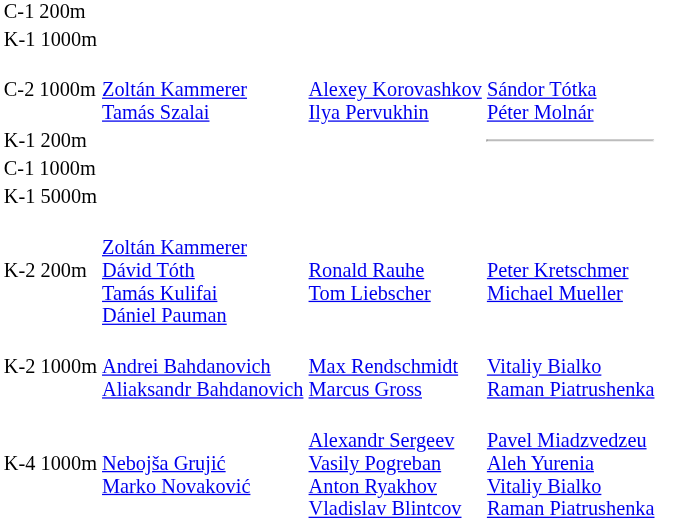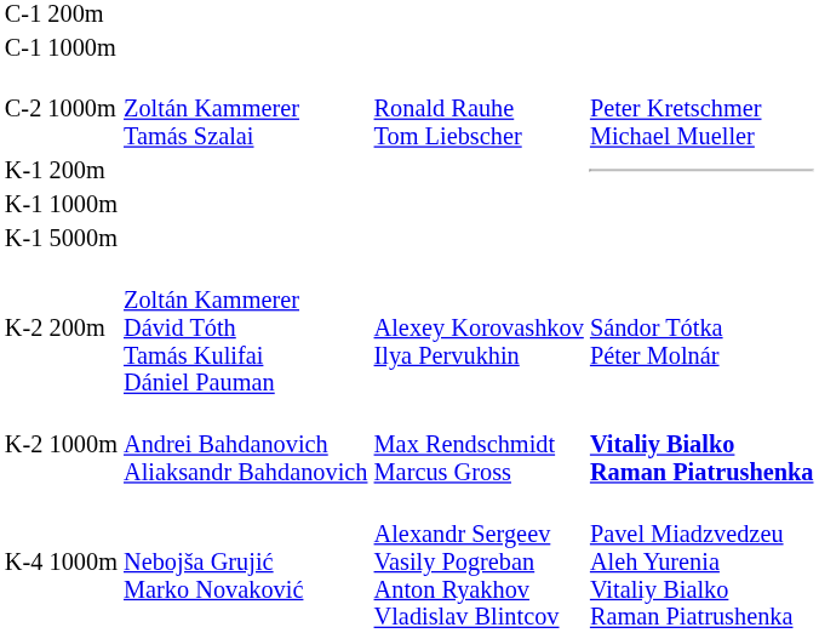 <table>
 <tr>
 <td>C-1 200m<br></td>
 <td></td>
 <td></td>
 <td></td>
 </tr>
 <tr>
-<td>K-1 1000m<br></td>
+<td>C-1 1000m<br></td>
 <td></td>
 <td></td>
 <td></td>
 </tr>
 <tr>
 <td>C-2 1000m<br></td>
 <td><br><a href='#'>Zoltán Kammerer</a><br><a href='#'>Tamás Szalai</a></td>
-<td><br><a href='#'>Alexey Korovashkov</a><br><a href='#'>Ilya Pervukhin</a></td>
-<td><br><a href='#'>Sándor Tótka</a><br><a href='#'>Péter Molnár</a></td>
+<td><br><a href='#'>Ronald Rauhe</a><br><a href='#'>Tom Liebscher</a></td>
+<td><br><a href='#'>Peter Kretschmer</a><br><a href='#'>Michael Mueller</a></td>
 </tr>
 <tr>
 <td>K-1 200m<br></td>
 <td></td>
 <td></td>
 <td><hr></td>
 </tr>
 <tr>
-<td>C-1 1000m<br></td>
+<td>K-1 1000m<br></td>
 <td></td>
 <td></td>
 <td></td>
 </tr>
 <tr>
 <td>K-1 5000m<br></td>
 <td></td>
 <td></td>
 <td></td>
 </tr>
 <tr>
 <td>K-2 200m<br></td>
 <td><br><a href='#'>Zoltán Kammerer</a><br><a href='#'>Dávid Tóth</a><br><a href='#'>Tamás Kulifai</a><br><a href='#'>Dániel Pauman</a></td>
-<td><br><a href='#'>Ronald Rauhe</a><br><a href='#'>Tom Liebscher</a></td>
-<td><br><a href='#'>Peter Kretschmer</a><br><a href='#'>Michael Mueller</a></td>
+<td><br><a href='#'>Alexey Korovashkov</a><br><a href='#'>Ilya Pervukhin</a></td>
+<td><br><a href='#'>Sándor Tótka</a><br><a href='#'>Péter Molnár</a></td>
 </tr>
 <tr>
 <td>K-2 1000m<br></td>
 <td><br><a href='#'>Andrei Bahdanovich</a><br><a href='#'>Aliaksandr Bahdanovich</a></td>
 <td><br><a href='#'>Max Rendschmidt</a><br><a href='#'>Marcus Gross</a></td>
-<td><br><a href='#'>Vitaliy Bialko</a><br><a href='#'>Raman Piatrushenka</a></td>
+<td><strong><br><a href='#'>Vitaliy Bialko</a><br><a href='#'>Raman Piatrushenka</a></strong></td>
 </tr>
 <tr>
 <td>K-4 1000m<br></td>
 <td><br><a href='#'>Nebojša Grujić</a><br><a href='#'>Marko Novaković</a></td>
 <td><br><a href='#'>Alexandr Sergeev</a><br><a href='#'>Vasily Pogreban</a><br><a href='#'>Anton Ryakhov</a><br><a href='#'>Vladislav Blintcov</a></td>
 <td><br><a href='#'>Pavel Miadzvedzeu</a><br><a href='#'>Aleh Yurenia</a><br><a href='#'>Vitaliy Bialko</a><br><a href='#'>Raman Piatrushenka</a></td>
 </tr>
 </table>
